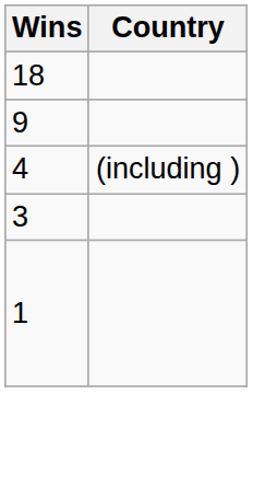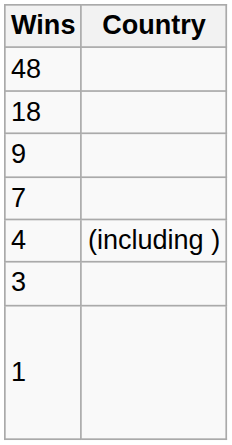 <table class="wikitable">
 <tr>
 <th>Wins</th>
 <th>Country</th>
+</tr>
+<tr>
+<td>48</td>
+<td></td>
 </tr>
 <tr>
 <td>18</td>
 <td></td>
 </tr>
 <tr>
 <td>9</td>
 <td></td>
+</tr>
+<tr>
+<td>7</td>
+<td><br></td>
 </tr>
 <tr>
 <td>4</td>
 <td> (including )</td>
 </tr>
 <tr>
 <td>3</td>
 <td><br></td>
 </tr>
 <tr>
 <td>1</td>
 <td><br><br><br><br></td>
 </tr>
 </table>
